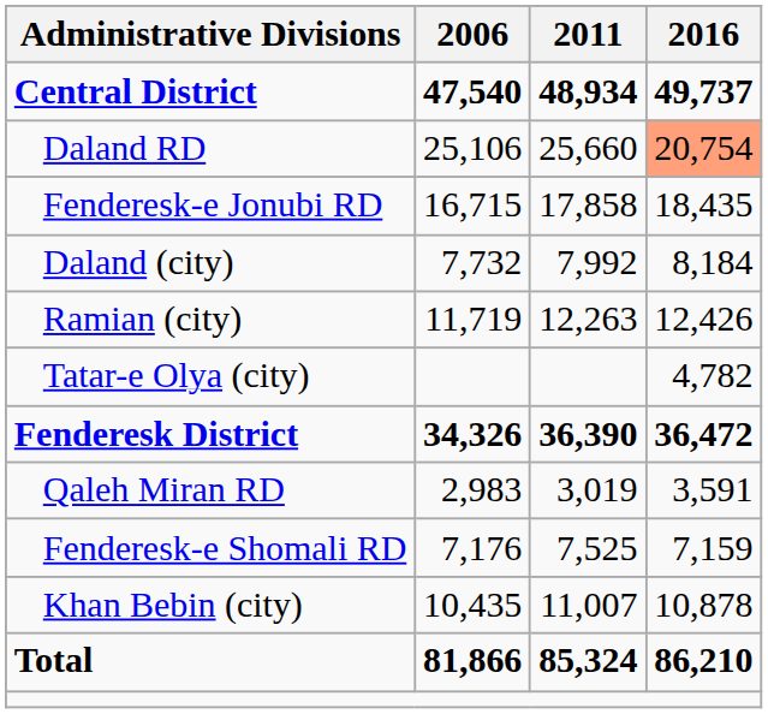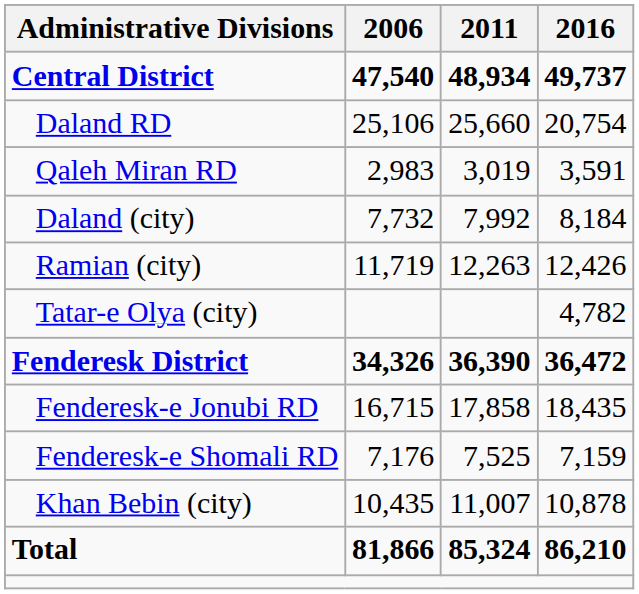 <table class="wikitable">
 <tr>
 <th>Administrative Divisions</th>
 <th>2006</th>
 <th>2011</th>
 <th>2016</th>
 </tr>
 <tr>
 <td><strong><a href='#'>Central District</a></strong></td>
 <td style="text-align: right;"><strong>47,540</strong></td>
 <td style="text-align: right;"><strong>48,934</strong></td>
 <td style="text-align: right;"><strong>49,737</strong></td>
 </tr>
 <tr>
 <td style="padding-left: 1em;"><a href='#'>Daland RD</a></td>
 <td style="text-align: right;">25,106</td>
 <td style="text-align: right;">25,660</td>
-<td style="background: lightsalmon; text-align: right;">20,754</td>
+<td style="text-align: right;">20,754</td>
 </tr>
 <tr>
-<td style="padding-left: 1em;"><a href='#'>Fenderesk-e Jonubi RD</a></td>
-<td style="text-align: right;">16,715</td>
-<td style="text-align: right;">17,858</td>
-<td style="text-align: right;">18,435</td>
+<td style="padding-left: 1em;"><a href='#'>Qaleh Miran RD</a></td>
+<td style="text-align: right;">2,983</td>
+<td style="text-align: right;">3,019</td>
+<td style="text-align: right;">3,591</td>
 </tr>
 <tr>
 <td style="padding-left: 1em;"><a href='#'>Daland</a> (city)</td>
 <td style="text-align: right;">7,732</td>
 <td style="text-align: right;">7,992</td>
 <td style="text-align: right;">8,184</td>
 </tr>
 <tr>
 <td style="padding-left: 1em;"><a href='#'>Ramian</a> (city)</td>
 <td style="text-align: right;">11,719</td>
 <td style="text-align: right;">12,263</td>
 <td style="text-align: right;">12,426</td>
 </tr>
 <tr>
 <td style="padding-left: 1em;"><a href='#'>Tatar-e Olya</a> (city)</td>
 <td style="text-align: right;"></td>
 <td style="text-align: right;"></td>
 <td style="text-align: right;">4,782</td>
 </tr>
 <tr>
 <td><strong><a href='#'>Fenderesk District</a></strong></td>
 <td style="text-align: right;"><strong>34,326</strong></td>
 <td style="text-align: right;"><strong>36,390</strong></td>
 <td style="text-align: right;"><strong>36,472</strong></td>
 </tr>
 <tr>
-<td style="padding-left: 1em;"><a href='#'>Qaleh Miran RD</a></td>
-<td style="text-align: right;">2,983</td>
-<td style="text-align: right;">3,019</td>
-<td style="text-align: right;">3,591</td>
+<td style="padding-left: 1em;"><a href='#'>Fenderesk-e Jonubi RD</a></td>
+<td style="text-align: right;">16,715</td>
+<td style="text-align: right;">17,858</td>
+<td style="text-align: right;">18,435</td>
 </tr>
 <tr>
 <td style="padding-left: 1em;"><a href='#'>Fenderesk-e Shomali RD</a></td>
 <td style="text-align: right;">7,176</td>
 <td style="text-align: right;">7,525</td>
 <td style="text-align: right;">7,159</td>
 </tr>
 <tr>
 <td style="padding-left: 1em;"><a href='#'>Khan Bebin</a> (city)</td>
 <td style="text-align: right;">10,435</td>
 <td style="text-align: right;">11,007</td>
 <td style="text-align: right;">10,878</td>
 </tr>
 <tr>
 <td><strong>Total</strong></td>
 <td style="text-align: right;"><strong>81,866</strong></td>
 <td style="text-align: right;"><strong>85,324</strong></td>
 <td style="text-align: right;"><strong>86,210</strong></td>
 </tr>
 <tr>
 <td colspan=4></td>
 </tr>
 </table>
